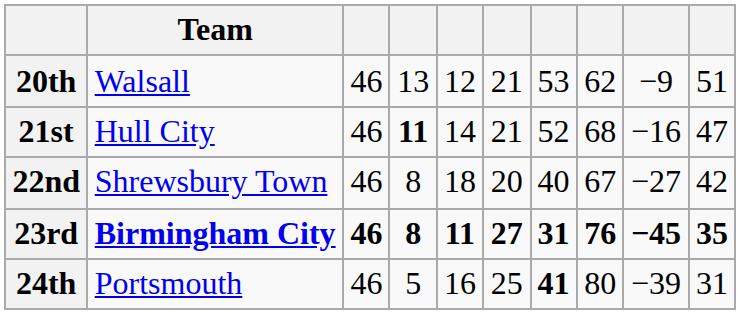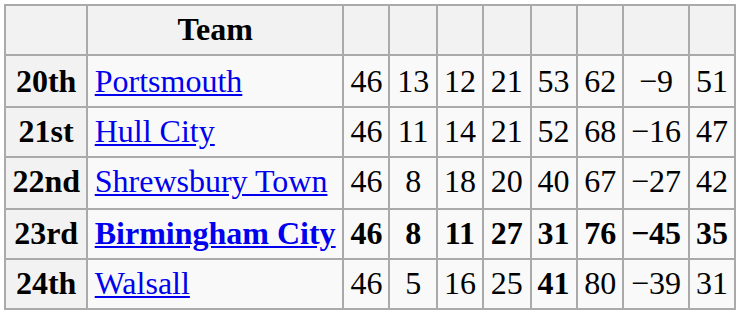 <table class="wikitable" style="text-align:center">
 <tr>
 <th scope="col"></th>
 <th scope="col">Team</th>
 <th scope="col"></th>
 <th scope="col"></th>
 <th scope="col"></th>
 <th scope="col"></th>
 <th scope="col"></th>
 <th scope="col"></th>
 <th scope="col"></th>
 <th scope="col"></th>
 </tr>
 <tr>
 <th scope="row">20th</th>
-<td align="left"><a href='#'>Walsall</a></td>
+<td align="left"><a href='#'>Portsmouth</a></td>
 <td>46</td>
 <td>13</td>
 <td>12</td>
 <td>21</td>
 <td>53</td>
 <td>62</td>
 <td>−9</td>
 <td>51</td>
 </tr>
 <tr>
 <th scope="row">21st</th>
 <td align="left"><a href='#'>Hull City</a></td>
 <td>46</td>
-<td><strong>11</strong></td>
+<td>11</td>
 <td>14</td>
 <td>21</td>
 <td>52</td>
 <td>68</td>
 <td>−16</td>
 <td>47</td>
 </tr>
 <tr>
 <th scope="row">22nd</th>
 <td align="left"><a href='#'>Shrewsbury Town</a></td>
 <td>46</td>
 <td>8</td>
 <td>18</td>
 <td>20</td>
 <td>40</td>
 <td>67</td>
 <td>−27</td>
 <td>42</td>
 </tr>
 <tr style="font-weight:bold">
 <th scope="row">23rd</th>
 <td align="left"><a href='#'>Birmingham City</a></td>
 <td>46</td>
 <td>8</td>
 <td>11</td>
 <td>27</td>
 <td>31</td>
 <td>76</td>
 <td>−45</td>
 <td>35</td>
 </tr>
 <tr>
 <th scope="row">24th</th>
-<td align="left"><a href='#'>Portsmouth</a></td>
+<td align="left"><a href='#'>Walsall</a></td>
 <td>46</td>
 <td>5</td>
 <td>16</td>
 <td>25</td>
 <td><strong>41</strong></td>
 <td>80</td>
 <td>−39</td>
 <td>31</td>
 </tr>
 </table>
